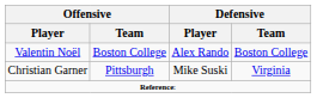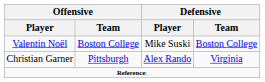 <table class="wikitable" style="text-align: center;">
 <tr>
 <th colspan="2">Offensive</th>
 <th colspan="2">Defensive</th>
 </tr>
 <tr>
 <th>Player</th>
 <th>Team</th>
 <th>Player</th>
 <th>Team</th>
 </tr>
 <tr>
 <td><a href='#'>Valentin Noël</a></td>
 <td><a href='#'>Boston College</a></td>
-<td><a href='#'>Alex Rando</a></td>
+<td>Mike Suski</td>
 <td><a href='#'>Boston College</a></td>
 </tr>
 <tr>
 <td>Christian Garner</td>
 <td><a href='#'>Pittsburgh</a></td>
-<td>Mike Suski</td>
+<td><a href='#'>Alex Rando</a></td>
 <td><a href='#'>Virginia</a></td>
 </tr>
 <tr>
 <td colspan="4"  style="font-size:8pt; text-align:center;"><strong>Reference</strong>:</td>
 </tr>
 </table>
